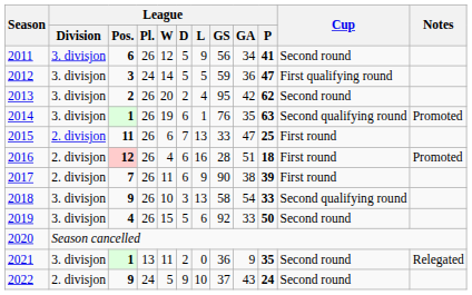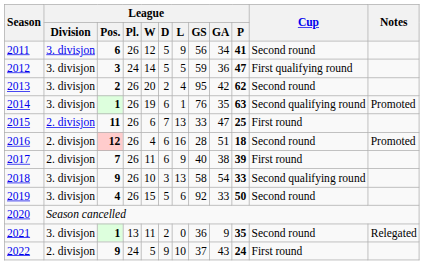 <table class="wikitable">
 <tr>
 <th rowspan="2">Season</th>
 <th scope=col colspan="9">League</th>
 <th rowspan="2"><a href='#'>Cup</a></th>
 <th rowspan="2">Notes</th>
 </tr>
 <tr>
 <th>Division</th>
 <th>Pos.</th>
 <th>Pl.</th>
 <th>W</th>
 <th>D</th>
 <th>L</th>
 <th>GS</th>
 <th>GA</th>
 <th>P</th>
 </tr>
 <tr>
 <td><a href='#'>2011</a></td>
 <td><a href='#'>3. divisjon</a></td>
 <td align=right><strong>6</strong></td>
 <td align=right>26</td>
 <td align=right>12</td>
 <td align=right>5</td>
 <td align=right>9</td>
 <td align=right>56</td>
 <td align=right>34</td>
 <td align=right><strong>41</strong></td>
 <td>Second round</td>
 <td></td>
 </tr>
 <tr>
 <td><a href='#'>2012</a></td>
 <td>3. divisjon</td>
 <td align=right><strong>3</strong></td>
 <td align=right>24</td>
 <td align=right>14</td>
 <td align=right>5</td>
 <td align=right>5</td>
 <td align=right>59</td>
 <td align=right>36</td>
 <td align=right><strong>47</strong></td>
 <td>First qualifying round</td>
 <td></td>
 </tr>
 <tr>
 <td><a href='#'>2013</a></td>
 <td>3. divisjon</td>
 <td align=right><strong>2</strong></td>
 <td align=right>26</td>
 <td align=right>20</td>
 <td align=right>2</td>
 <td align=right>4</td>
 <td align=right>95</td>
 <td align=right>42</td>
 <td align=right><strong>62</strong></td>
 <td>Second round</td>
 <td></td>
 </tr>
 <tr>
 <td><a href='#'>2014</a></td>
 <td>3. divisjon</td>
 <td align=right bgcolor=#DDFFDD> <strong>1</strong></td>
 <td align=right>26</td>
 <td align=right>19</td>
 <td align=right>6</td>
 <td align=right>1</td>
 <td align=right>76</td>
 <td align=right>35</td>
 <td align=right><strong>63</strong></td>
 <td>Second qualifying round</td>
 <td>Promoted</td>
 </tr>
 <tr>
 <td><a href='#'>2015</a></td>
 <td><a href='#'>2. divisjon</a></td>
 <td align=right><strong>11</strong></td>
 <td align=right>26</td>
 <td align=right>6</td>
 <td align=right>7</td>
 <td align=right>13</td>
 <td align=right>33</td>
 <td align=right>47</td>
 <td align=right><strong>25</strong></td>
 <td>First round</td>
 <td></td>
 </tr>
 <tr>
 <td><a href='#'>2016</a></td>
 <td>2. divisjon</td>
 <td align=right bgcolor="#FFCCCC"> <strong>12</strong></td>
 <td align=right>26</td>
 <td align=right>4</td>
 <td align=right>6</td>
 <td align=right>16</td>
 <td align=right>28</td>
 <td align=right>51</td>
 <td align=right><strong>18</strong></td>
-<td>First round</td>
+<td>Second round</td>
 <td>Promoted</td>
 </tr>
 <tr>
 <td><a href='#'>2017</a></td>
 <td>2. divisjon</td>
 <td align=right><strong>7</strong></td>
 <td align=right>26</td>
 <td align=right>11</td>
 <td align=right>6</td>
 <td align=right>9</td>
-<td align=right>90</td>
+<td align=right>40</td>
 <td align=right>38</td>
 <td align=right><strong>39</strong></td>
 <td>First round</td>
 <td></td>
 </tr>
 <tr>
 <td><a href='#'>2018</a></td>
 <td>3. divisjon</td>
 <td align=right><strong>9</strong></td>
 <td align=right>26</td>
 <td align=right>10</td>
 <td align=right>3</td>
 <td align=right>13</td>
 <td align=right>58</td>
 <td align=right>54</td>
 <td align=right><strong>33</strong></td>
 <td>Second qualifying round</td>
 <td></td>
 </tr>
 <tr>
 <td><a href='#'>2019</a></td>
 <td>3. divisjon</td>
 <td align=right><strong>4</strong></td>
 <td align=right>26</td>
 <td align=right>15</td>
 <td align=right>5</td>
 <td align=right>6</td>
 <td align=right>92</td>
 <td align=right>33</td>
 <td align=right><strong>50</strong></td>
 <td>Second round</td>
 <td></td>
 </tr>
 <tr>
 <td><a href='#'>2020</a></td>
 <td colspan="11"><em>Season cancelled</em></td>
 </tr>
 <tr>
 <td><a href='#'>2021</a></td>
 <td>3. divisjon</td>
 <td align=right bgcolor=#DDFFDD> <strong>1</strong></td>
 <td align=right>13</td>
 <td align=right>11</td>
 <td align=right>2</td>
 <td align=right>0</td>
 <td align=right>36</td>
 <td align=right>9</td>
 <td align=right><strong>35</strong></td>
 <td>Second round</td>
 <td>Relegated</td>
 </tr>
 <tr>
 <td><a href='#'>2022</a></td>
 <td>2. divisjon</td>
 <td align=right><strong>9</strong></td>
 <td align=right>24</td>
 <td align=right>5</td>
 <td align=right>9</td>
 <td align=right>10</td>
 <td align=right>37</td>
 <td align=right>43</td>
 <td align=right><strong>24</strong></td>
-<td>Second round</td>
+<td>First round</td>
 <td></td>
 </tr>
 </table>
